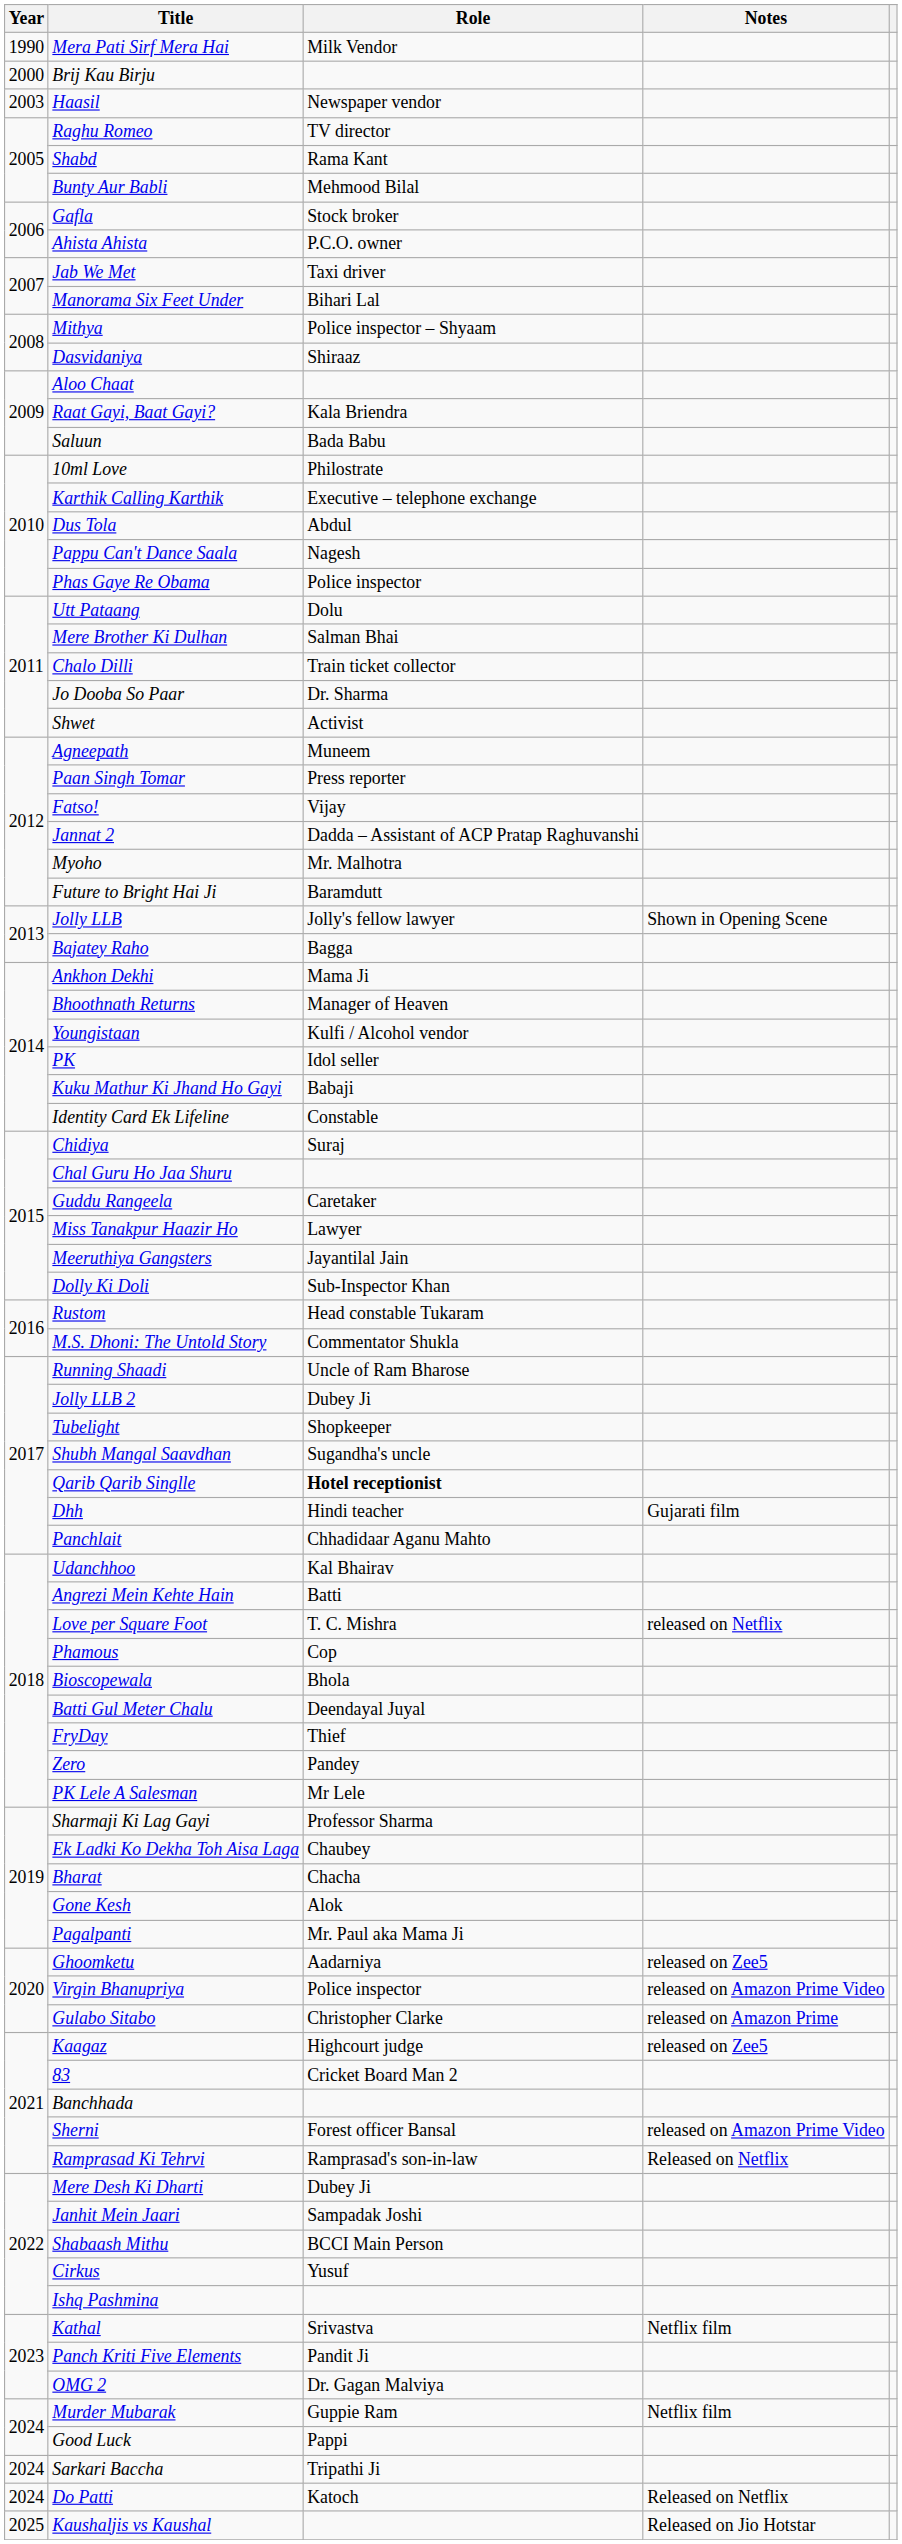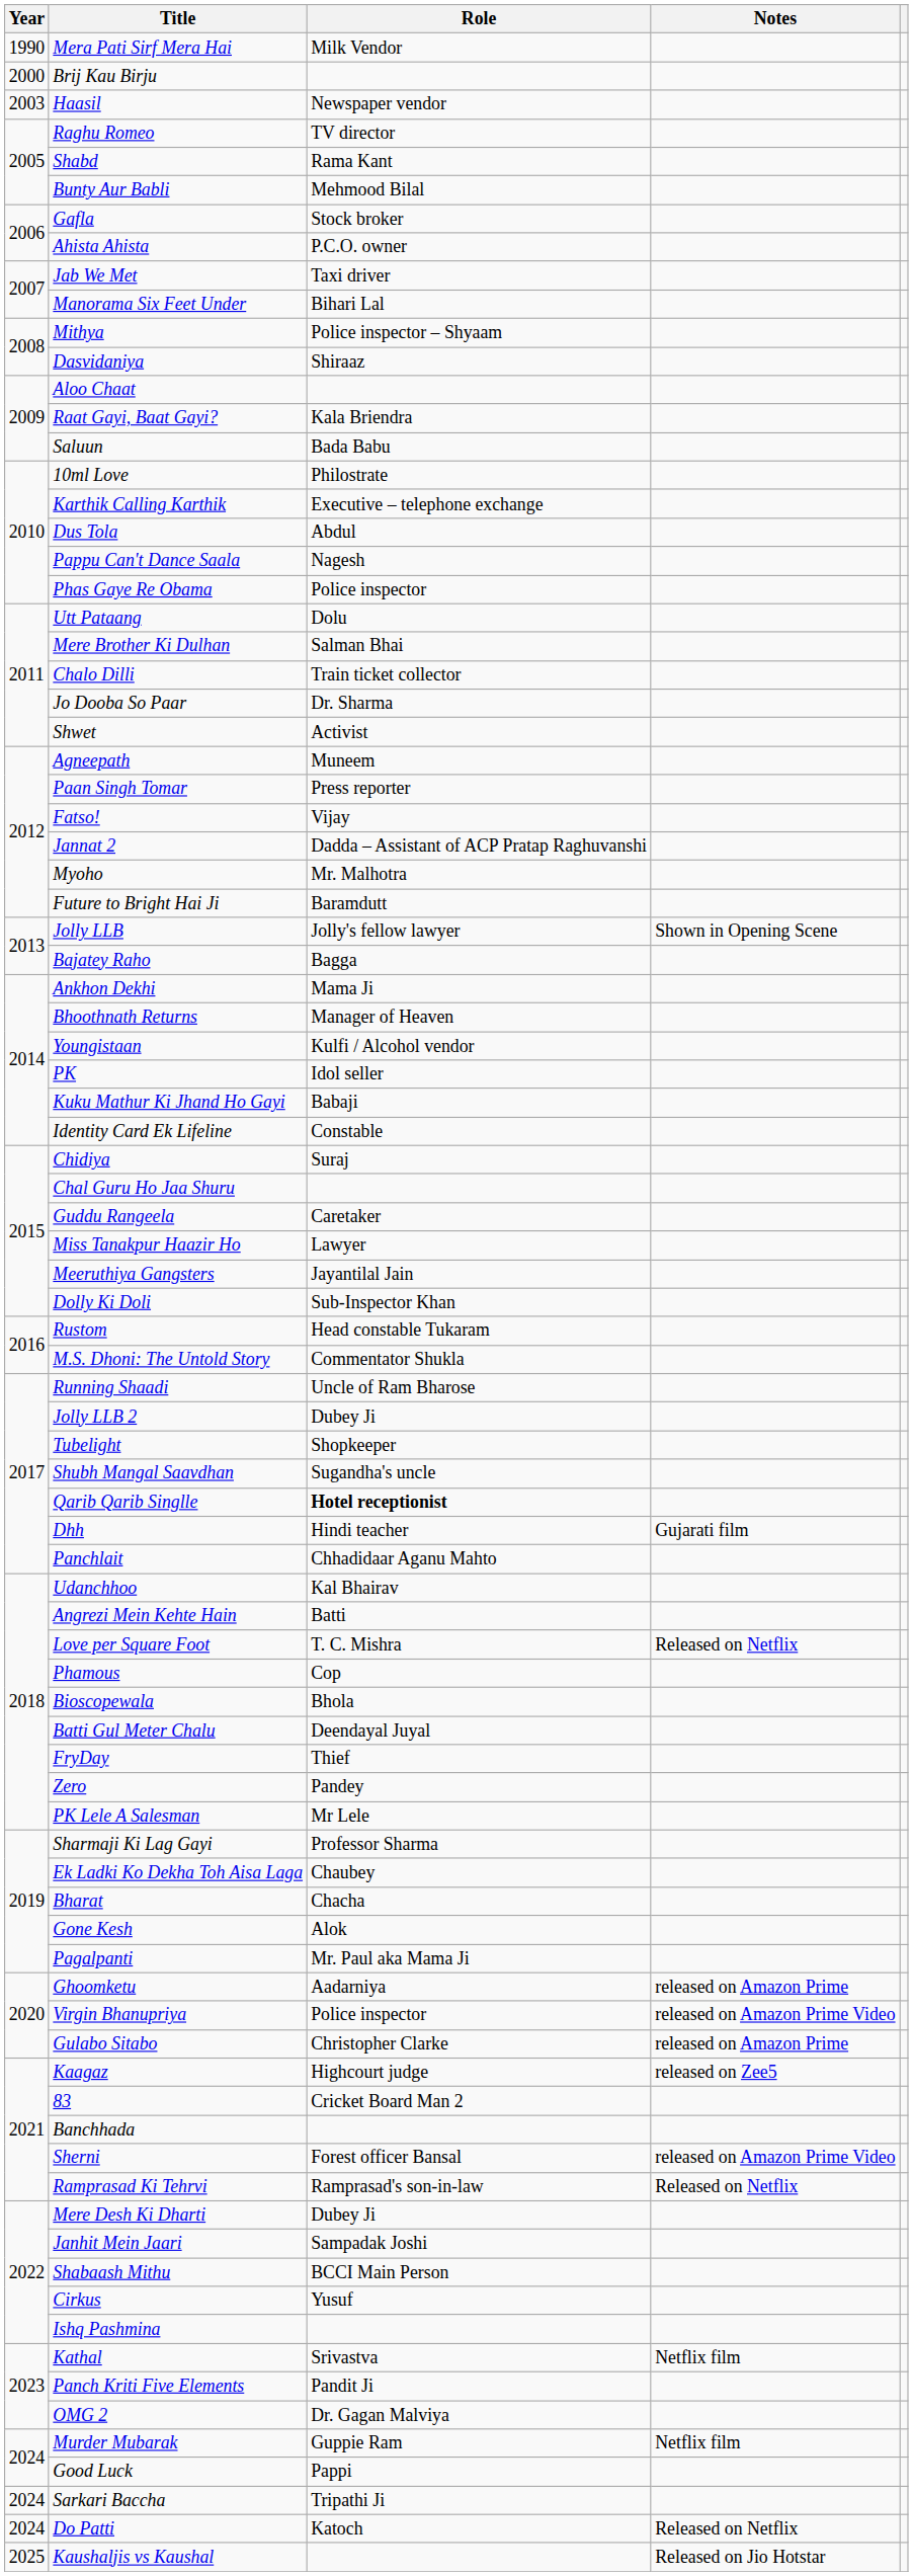 <table class="wikitable sortable">
 <tr>
 <th>Year</th>
 <th>Title</th>
 <th>Role</th>
 <th>Notes</th>
 <th></th>
 </tr>
 <tr>
 <td>1990</td>
 <td><em><a href='#'>Mera Pati Sirf Mera Hai</a></em></td>
 <td>Milk Vendor</td>
 <td></td>
 <td></td>
 </tr>
 <tr>
 <td>2000</td>
 <td><em>Brij Kau Birju</em></td>
 <td></td>
 <td></td>
 <td></td>
 </tr>
 <tr>
 <td>2003</td>
 <td><em><a href='#'>Haasil</a></em></td>
 <td>Newspaper vendor</td>
 <td></td>
 <td></td>
 </tr>
 <tr>
 <td rowspan="3">2005</td>
 <td><em><a href='#'>Raghu Romeo</a></em></td>
 <td>TV director</td>
 <td></td>
 <td></td>
 </tr>
 <tr>
 <td><a href='#'><em>Shabd</em></a></td>
 <td>Rama Kant</td>
 <td></td>
 <td></td>
 </tr>
 <tr>
 <td><em><a href='#'>Bunty Aur Babli</a></em></td>
 <td>Mehmood Bilal</td>
 <td></td>
 <td></td>
 </tr>
 <tr>
 <td rowspan="2">2006</td>
 <td><em><a href='#'>Gafla</a></em></td>
 <td>Stock broker</td>
 <td></td>
 <td></td>
 </tr>
 <tr>
 <td><a href='#'><em>Ahista Ahista</em></a></td>
 <td>P.C.O. owner</td>
 <td></td>
 <td></td>
 </tr>
 <tr>
 <td rowspan="2">2007</td>
 <td><em><a href='#'>Jab We Met</a></em></td>
 <td>Taxi driver</td>
 <td></td>
 <td></td>
 </tr>
 <tr>
 <td><em><a href='#'>Manorama Six Feet Under</a></em></td>
 <td>Bihari Lal</td>
 <td></td>
 <td></td>
 </tr>
 <tr>
 <td rowspan="2">2008</td>
 <td><em><a href='#'>Mithya</a></em></td>
 <td>Police inspector – Shyaam</td>
 <td></td>
 <td></td>
 </tr>
 <tr>
 <td><em><a href='#'>Dasvidaniya</a></em></td>
 <td>Shiraaz</td>
 <td></td>
 <td></td>
 </tr>
 <tr>
 <td rowspan="3">2009</td>
 <td><a href='#'><em>Aloo Chaat</em></a></td>
 <td></td>
 <td></td>
 <td></td>
 </tr>
 <tr>
 <td><em><a href='#'>Raat Gayi, Baat Gayi?</a></em></td>
 <td>Kala Briendra</td>
 <td></td>
 <td></td>
 </tr>
 <tr>
 <td><em>Saluun</em></td>
 <td>Bada Babu</td>
 <td></td>
 <td></td>
 </tr>
 <tr>
 <td rowspan="5">2010</td>
 <td><em>10ml Love</em></td>
 <td>Philostrate</td>
 <td></td>
 <td></td>
 </tr>
 <tr>
 <td><em><a href='#'>Karthik Calling Karthik</a></em></td>
 <td>Executive – telephone exchange</td>
 <td></td>
 <td></td>
 </tr>
 <tr>
 <td><em><a href='#'>Dus Tola</a></em></td>
 <td>Abdul</td>
 <td></td>
 <td></td>
 </tr>
 <tr>
 <td><em><a href='#'>Pappu Can't Dance Saala</a></em></td>
 <td>Nagesh</td>
 <td></td>
 <td></td>
 </tr>
 <tr>
 <td><em><a href='#'>Phas Gaye Re Obama</a></em></td>
 <td>Police inspector</td>
 <td></td>
 <td></td>
 </tr>
 <tr>
 <td rowspan="5">2011</td>
 <td><em><a href='#'>Utt Pataang</a></em></td>
 <td>Dolu</td>
 <td></td>
 <td></td>
 </tr>
 <tr>
 <td><em><a href='#'>Mere Brother Ki Dulhan</a></em></td>
 <td>Salman Bhai</td>
 <td></td>
 <td></td>
 </tr>
 <tr>
 <td><em><a href='#'>Chalo Dilli</a></em></td>
 <td>Train ticket collector</td>
 <td></td>
 <td></td>
 </tr>
 <tr>
 <td><em>Jo Dooba So Paar</em></td>
 <td>Dr. Sharma</td>
 <td></td>
 <td></td>
 </tr>
 <tr>
 <td><em>Shwet</em></td>
 <td>Activist</td>
 <td></td>
 <td></td>
 </tr>
 <tr>
 <td rowspan="6">2012</td>
 <td><a href='#'><em>Agneepath</em></a></td>
 <td>Muneem</td>
 <td></td>
 <td></td>
 </tr>
 <tr>
 <td><a href='#'><em>Paan Singh Tomar</em></a></td>
 <td>Press reporter</td>
 <td></td>
 <td></td>
 </tr>
 <tr>
 <td><em><a href='#'>Fatso!</a></em></td>
 <td>Vijay</td>
 <td></td>
 <td></td>
 </tr>
 <tr>
 <td><em><a href='#'>Jannat 2</a></em></td>
 <td>Dadda – Assistant of ACP Pratap Raghuvanshi</td>
 <td></td>
 <td></td>
 </tr>
 <tr>
 <td><em>Myoho</em></td>
 <td>Mr. Malhotra</td>
 <td></td>
 <td></td>
 </tr>
 <tr>
 <td><em>Future to Bright Hai Ji</em></td>
 <td>Baramdutt</td>
 <td></td>
 <td></td>
 </tr>
 <tr>
 <td rowspan="2">2013</td>
 <td><em><a href='#'>Jolly LLB</a></em></td>
 <td>Jolly's fellow lawyer</td>
 <td>Shown in Opening Scene</td>
 <td></td>
 </tr>
 <tr>
 <td><em><a href='#'>Bajatey Raho</a></em></td>
 <td>Bagga</td>
 <td></td>
 <td></td>
 </tr>
 <tr>
 <td rowspan="6">2014</td>
 <td><em><a href='#'>Ankhon Dekhi</a></em></td>
 <td>Mama Ji</td>
 <td></td>
 <td></td>
 </tr>
 <tr>
 <td><em><a href='#'>Bhoothnath Returns</a></em></td>
 <td>Manager of Heaven</td>
 <td></td>
 <td></td>
 </tr>
 <tr>
 <td><em><a href='#'>Youngistaan</a></em></td>
 <td>Kulfi / Alcohol vendor</td>
 <td></td>
 <td></td>
 </tr>
 <tr>
 <td><em><a href='#'>PK</a></em></td>
 <td>Idol seller</td>
 <td></td>
 <td></td>
 </tr>
 <tr>
 <td><em><a href='#'>Kuku Mathur Ki Jhand Ho Gayi</a></em></td>
 <td>Babaji</td>
 <td></td>
 <td></td>
 </tr>
 <tr>
 <td><em>Identity Card Ek Lifeline</em></td>
 <td>Constable</td>
 <td></td>
 <td></td>
 </tr>
 <tr>
 <td rowspan="6">2015</td>
 <td><a href='#'><em>Chidiya</em></a></td>
 <td>Suraj</td>
 <td></td>
 <td></td>
 </tr>
 <tr>
 <td><em><a href='#'>Chal Guru Ho Jaa Shuru</a></em></td>
 <td></td>
 <td></td>
 <td></td>
 </tr>
 <tr>
 <td><em><a href='#'>Guddu Rangeela</a></em></td>
 <td>Caretaker</td>
 <td></td>
 <td></td>
 </tr>
 <tr>
 <td><em><a href='#'>Miss Tanakpur Haazir Ho</a></em></td>
 <td>Lawyer</td>
 <td></td>
 <td></td>
 </tr>
 <tr>
 <td><em><a href='#'>Meeruthiya Gangsters</a></em></td>
 <td>Jayantilal Jain</td>
 <td></td>
 <td></td>
 </tr>
 <tr>
 <td><em><a href='#'>Dolly Ki Doli</a></em></td>
 <td>Sub-Inspector Khan</td>
 <td></td>
 <td></td>
 </tr>
 <tr>
 <td rowspan="2">2016</td>
 <td><a href='#'><em>Rustom</em></a></td>
 <td>Head constable Tukaram</td>
 <td></td>
 <td></td>
 </tr>
 <tr>
 <td><em><a href='#'>M.S. Dhoni: The Untold Story</a></em></td>
 <td>Commentator Shukla</td>
 <td></td>
 <td></td>
 </tr>
 <tr>
 <td rowspan="7">2017</td>
 <td><em><a href='#'>Running Shaadi</a></em></td>
 <td>Uncle of Ram Bharose</td>
 <td></td>
 <td></td>
 </tr>
 <tr>
 <td><em><a href='#'>Jolly LLB 2</a></em></td>
 <td>Dubey Ji</td>
 <td></td>
 <td></td>
 </tr>
 <tr>
 <td><a href='#'><em>Tubelight</em></a></td>
 <td>Shopkeeper</td>
 <td></td>
 <td></td>
 </tr>
 <tr>
 <td><em><a href='#'>Shubh Mangal Saavdhan</a></em></td>
 <td>Sugandha's uncle</td>
 <td></td>
 <td></td>
 </tr>
 <tr>
 <td><em><a href='#'>Qarib Qarib Singlle</a></em></td>
 <td><strong>Hotel receptionist</strong></td>
 <td></td>
 <td></td>
 </tr>
 <tr>
 <td><em><a href='#'>Dhh</a></em></td>
 <td>Hindi teacher</td>
 <td>Gujarati film</td>
 <td></td>
 </tr>
 <tr>
 <td><em><a href='#'>Panchlait</a></em></td>
 <td>Chhadidaar Aganu Mahto</td>
 <td></td>
 <td></td>
 </tr>
 <tr>
 <td rowspan="9">2018</td>
 <td><em><a href='#'>Udanchhoo</a></em></td>
 <td>Kal Bhairav</td>
 <td></td>
 <td></td>
 </tr>
 <tr>
 <td><em><a href='#'>Angrezi Mein Kehte Hain</a></em></td>
 <td>Batti</td>
 <td></td>
 <td></td>
 </tr>
 <tr>
 <td><em><a href='#'>Love per Square Foot</a></em></td>
 <td>T. C. Mishra</td>
-<td>released on <a href='#'>Netflix</a></td>
+<td>Released on <a href='#'>Netflix</a></td>
 <td></td>
 </tr>
 <tr>
 <td><em><a href='#'>Phamous</a></em></td>
 <td>Cop</td>
 <td></td>
 <td></td>
 </tr>
 <tr>
 <td><em><a href='#'>Bioscopewala</a></em></td>
 <td>Bhola</td>
 <td></td>
 <td></td>
 </tr>
 <tr>
 <td><em><a href='#'>Batti Gul Meter Chalu</a></em></td>
 <td>Deendayal Juyal</td>
 <td></td>
 <td></td>
 </tr>
 <tr>
 <td><em><a href='#'>FryDay</a></em></td>
 <td>Thief</td>
 <td></td>
 <td></td>
 </tr>
 <tr>
 <td><em><a href='#'>Zero</a></em></td>
 <td>Pandey</td>
 <td></td>
 <td></td>
 </tr>
 <tr>
 <td><em><a href='#'>PK Lele A Salesman</a></em></td>
 <td>Mr Lele</td>
 <td></td>
 <td></td>
 </tr>
 <tr>
 <td rowspan="5">2019</td>
 <td><em>Sharmaji Ki Lag Gayi</em></td>
 <td>Professor Sharma</td>
 <td></td>
 <td></td>
 </tr>
 <tr>
 <td><em><a href='#'>Ek Ladki Ko Dekha Toh Aisa Laga</a></em></td>
 <td>Chaubey</td>
 <td></td>
 <td></td>
 </tr>
 <tr>
 <td><em><a href='#'>Bharat</a></em></td>
 <td>Chacha</td>
 <td></td>
 <td></td>
 </tr>
 <tr>
 <td><em><a href='#'>Gone Kesh</a></em></td>
 <td>Alok</td>
 <td></td>
 <td></td>
 </tr>
 <tr>
 <td><em><a href='#'>Pagalpanti</a></em></td>
 <td>Mr. Paul aka Mama Ji</td>
 <td></td>
 <td></td>
 </tr>
 <tr>
 <td rowspan="3">2020</td>
 <td><em><a href='#'>Ghoomketu</a></em></td>
 <td>Aadarniya</td>
-<td>released on <a href='#'>Zee5</a></td>
+<td>released on <a href='#'>Amazon Prime</a></td>
 <td></td>
 </tr>
 <tr>
 <td><em><a href='#'>Virgin Bhanupriya</a></em></td>
 <td>Police inspector</td>
 <td>released on <a href='#'>Amazon Prime Video</a></td>
 <td></td>
 </tr>
 <tr>
 <td><em><a href='#'>Gulabo Sitabo</a></em></td>
 <td>Christopher Clarke</td>
 <td>released on <a href='#'>Amazon Prime</a></td>
 <td></td>
 </tr>
 <tr>
 <td rowspan="5">2021</td>
 <td><em><a href='#'>Kaagaz</a></em></td>
 <td>Highcourt judge</td>
 <td>released on <a href='#'>Zee5</a></td>
 <td></td>
 </tr>
 <tr>
 <td><em><a href='#'>83</a></em></td>
 <td>Cricket Board Man 2</td>
 <td></td>
 <td></td>
 </tr>
 <tr>
 <td><em>Banchhada</em></td>
 <td></td>
 <td></td>
 <td></td>
 </tr>
 <tr>
 <td><em><a href='#'>Sherni</a></em></td>
 <td>Forest officer Bansal</td>
 <td>released on <a href='#'>Amazon Prime Video</a></td>
 <td></td>
 </tr>
 <tr>
 <td><em><a href='#'>Ramprasad Ki Tehrvi</a></em></td>
 <td>Ramprasad's son-in-law</td>
 <td>Released on <a href='#'>Netflix</a></td>
 <td></td>
 </tr>
 <tr>
 <td rowspan=5>2022</td>
 <td><em><a href='#'>Mere Desh Ki Dharti</a></em></td>
 <td>Dubey Ji</td>
 <td></td>
 <td></td>
 </tr>
 <tr>
 <td><em><a href='#'>Janhit Mein Jaari</a></em></td>
 <td>Sampadak Joshi</td>
 <td></td>
 <td></td>
 </tr>
 <tr>
 <td><em><a href='#'>Shabaash Mithu</a></em></td>
 <td>BCCI Main Person</td>
 <td></td>
 <td></td>
 </tr>
 <tr>
 <td><em><a href='#'>Cirkus</a></em></td>
 <td>Yusuf</td>
 <td></td>
 <td></td>
 </tr>
 <tr>
 <td><em><a href='#'>Ishq Pashmina</a></em></td>
 <td></td>
 <td></td>
 <td></td>
 </tr>
 <tr>
 <td rowspan=3>2023</td>
 <td><em><a href='#'>Kathal</a></em></td>
 <td>Srivastva</td>
 <td>Netflix film</td>
 <td></td>
 </tr>
 <tr>
 <td><em><a href='#'>Panch Kriti Five Elements</a></em></td>
 <td>Pandit Ji</td>
 <td></td>
 <td></td>
 </tr>
 <tr>
 <td><em><a href='#'>OMG 2</a></em></td>
 <td>Dr. Gagan Malviya</td>
 <td></td>
 <td></td>
 </tr>
 <tr>
 <td rowspan="2">2024</td>
 <td><em><a href='#'>Murder Mubarak</a></em></td>
 <td>Guppie Ram</td>
 <td>Netflix film</td>
 <td></td>
 </tr>
 <tr>
 <td><em>Good Luck</em></td>
 <td>Pappi</td>
 <td></td>
 <td></td>
 </tr>
 <tr>
 <td>2024</td>
 <td><em>Sarkari Baccha</em></td>
 <td>Tripathi Ji</td>
 <td></td>
 <td></td>
 </tr>
 <tr>
 <td>2024</td>
 <td><em><a href='#'>Do Patti</a></em></td>
 <td>Katoch</td>
 <td>Released on Netflix</td>
 <td></td>
 </tr>
 <tr>
 <td>2025</td>
 <td><em><a href='#'>Kaushaljis vs Kaushal</a></em></td>
 <td></td>
 <td>Released on Jio Hotstar</td>
 <td></td>
 </tr>
 </table>
